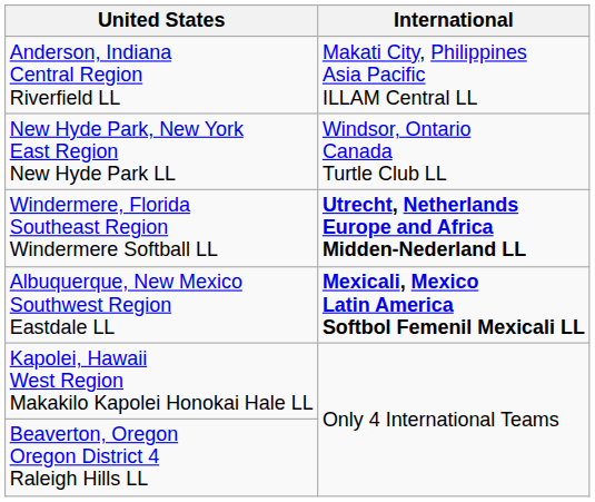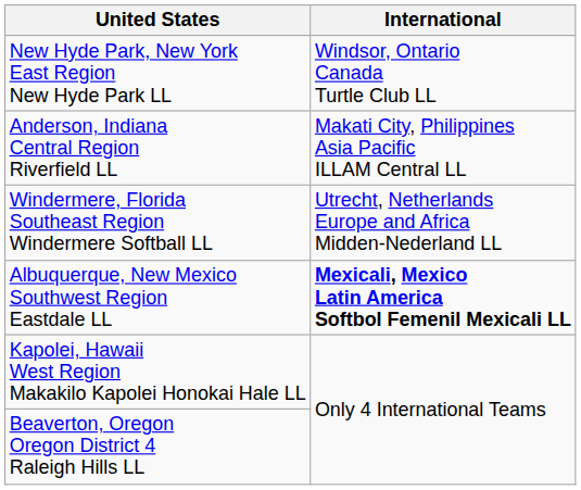 <table class="wikitable">
 <tr>
 <th>United States</th>
 <th>International</th>
 </tr>
 <tr>
+<td> <a href='#'>New Hyde Park, New York</a> <br> <a href='#'>East Region</a> <br> New Hyde Park LL</td>
+<td> <a href='#'>Windsor, Ontario</a> <br> <a href='#'>Canada</a> <br> Turtle Club LL</td>
+</tr>
+<tr>
 <td> <a href='#'>Anderson, Indiana</a> <br> <a href='#'>Central Region</a> <br> Riverfield LL</td>
 <td> <a href='#'>Makati City</a>, <a href='#'>Philippines</a> <br> <a href='#'>Asia Pacific</a> <br> ILLAM Central LL</td>
 </tr>
 <tr>
-<td> <a href='#'>New Hyde Park, New York</a> <br> <a href='#'>East Region</a> <br> New Hyde Park LL</td>
-<td> <a href='#'>Windsor, Ontario</a> <br> <a href='#'>Canada</a> <br> Turtle Club LL</td>
-</tr>
-<tr>
 <td> <a href='#'>Windermere, Florida</a> <br> <a href='#'>Southeast Region</a> <br> Windermere Softball LL</td>
-<td><strong> <a href='#'>Utrecht</a>, <a href='#'>Netherlands</a> <br> <a href='#'>Europe and Africa</a> <br> Midden-Nederland LL</strong></td>
+<td> <a href='#'>Utrecht</a>, <a href='#'>Netherlands</a> <br> <a href='#'>Europe and Africa</a> <br> Midden-Nederland LL</td>
 </tr>
 <tr>
 <td> <a href='#'>Albuquerque, New Mexico</a> <br> <a href='#'>Southwest Region</a> <br> Eastdale LL</td>
 <td><strong> <a href='#'>Mexicali</a>, <a href='#'>Mexico</a> <br> <a href='#'>Latin America</a> <br> Softbol Femenil Mexicali LL</strong></td>
 </tr>
 <tr>
 <td> <a href='#'>Kapolei, Hawaii</a> <br> <a href='#'>West Region</a> <br> Makakilo Kapolei Honokai Hale LL</td>
 <td rowspan=2>Only 4 International Teams</td>
 </tr>
 <tr>
 <td> <a href='#'>Beaverton, Oregon</a> <br> <a href='#'>Oregon District 4</a> <br> Raleigh Hills LL</td>
 </tr>
 </table>
